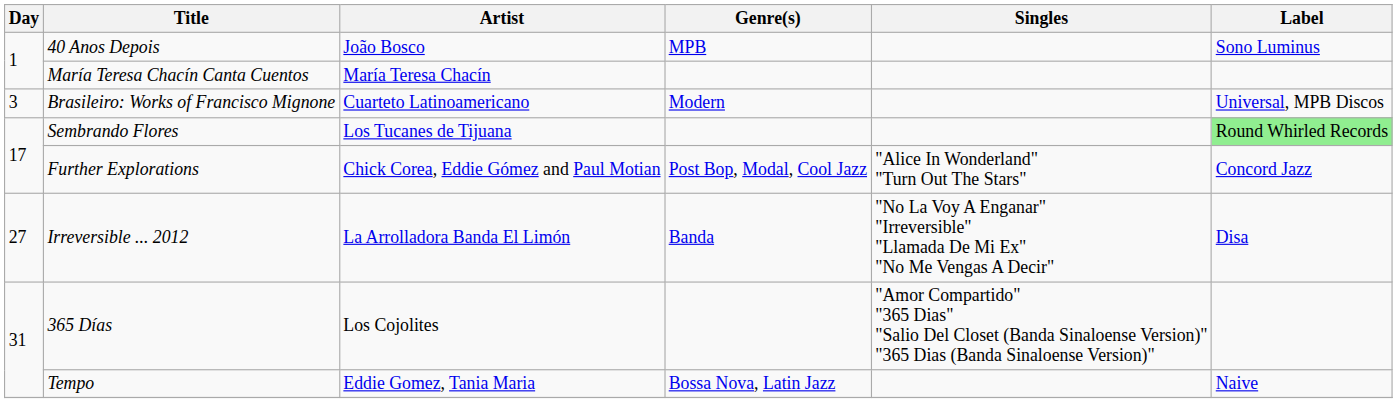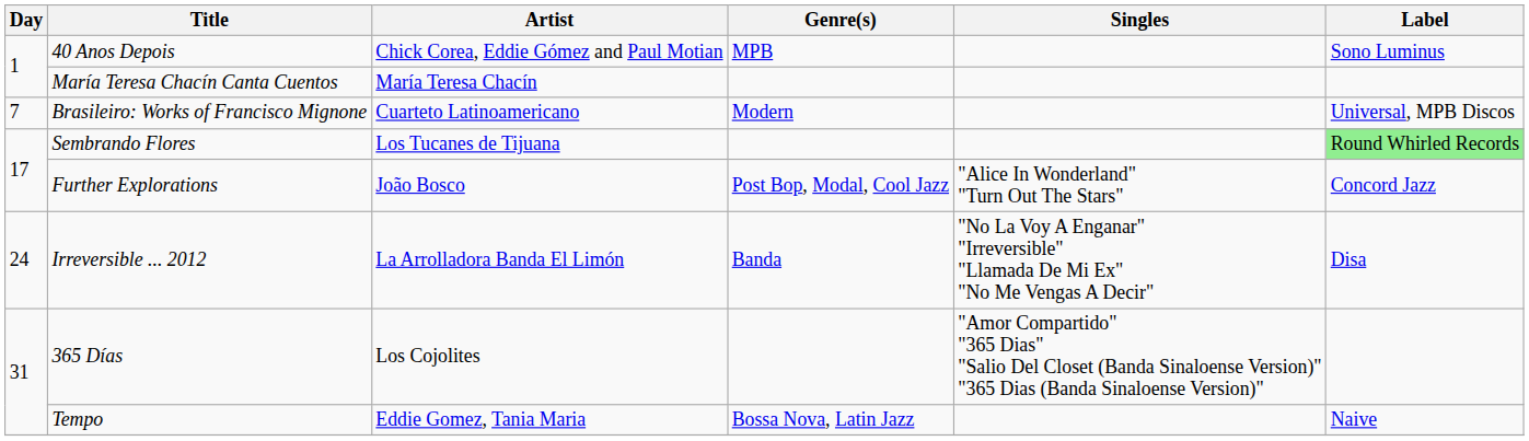 <table class="wikitable sortable" style="text-align: left;">
 <tr>
 <th>Day</th>
 <th>Title</th>
 <th>Artist</th>
 <th>Genre(s)</th>
 <th>Singles</th>
 <th>Label</th>
 </tr>
 <tr>
 <td rowspan="2">1</td>
 <td><em>40 Anos Depois</em></td>
-<td><a href='#'>João Bosco</a></td>
+<td><a href='#'>Chick Corea</a>, <a href='#'>Eddie Gómez</a> and <a href='#'>Paul Motian</a></td>
 <td><a href='#'>MPB</a></td>
 <td></td>
 <td><a href='#'>Sono Luminus</a></td>
 </tr>
 <tr>
 <td><em> María Teresa Chacín Canta Cuentos</em></td>
 <td><a href='#'>María Teresa Chacín</a></td>
 <td></td>
 <td></td>
 <td></td>
 </tr>
 <tr>
-<td>3</td>
+<td>7</td>
 <td><em>Brasileiro: Works of Francisco Mignone</em></td>
 <td><a href='#'>Cuarteto Latinoamericano</a></td>
 <td><a href='#'>Modern</a></td>
 <td></td>
 <td><a href='#'>Universal</a>, MPB Discos</td>
 </tr>
 <tr>
 <td rowspan="2">17</td>
 <td><em>Sembrando Flores</em></td>
 <td><a href='#'>Los Tucanes de Tijuana</a></td>
 <td></td>
 <td></td>
 <td style="background: lightgreen;">Round Whirled Records</td>
 </tr>
 <tr>
 <td><em>Further Explorations</em></td>
-<td><a href='#'>Chick Corea</a>, <a href='#'>Eddie Gómez</a> and <a href='#'>Paul Motian</a></td>
+<td><a href='#'>João Bosco</a></td>
 <td><a href='#'>Post Bop</a>, <a href='#'>Modal</a>, <a href='#'>Cool Jazz</a></td>
 <td>"Alice In Wonderland"<br>"Turn Out The Stars"</td>
 <td><a href='#'>Concord Jazz</a></td>
 </tr>
 <tr>
-<td rowspan="1">27</td>
+<td rowspan="1">24</td>
 <td><em>Irreversible ... 2012</em></td>
 <td><a href='#'>La Arrolladora Banda El Limón</a></td>
 <td><a href='#'>Banda</a></td>
 <td>"No La Voy A Enganar"<br>"Irreversible"<br>"Llamada De Mi Ex"<br>"No Me Vengas A Decir"</td>
 <td><a href='#'>Disa</a></td>
 </tr>
 <tr>
 <td rowspan="2">31</td>
 <td><em>365 Días</em></td>
 <td>Los Cojolites</td>
 <td></td>
 <td>"Amor Compartido"<br>"365 Dias"<br>"Salio Del Closet (Banda Sinaloense Version)"<br>"365 Dias (Banda Sinaloense Version)"</td>
 <td></td>
 </tr>
 <tr>
 <td><em>Tempo</em></td>
 <td><a href='#'>Eddie Gomez</a>, <a href='#'>Tania Maria</a></td>
 <td><a href='#'>Bossa Nova</a>, <a href='#'>Latin Jazz</a></td>
 <td></td>
 <td><a href='#'>Naive</a></td>
 </tr>
 <tr>
 </tr>
 </table>
